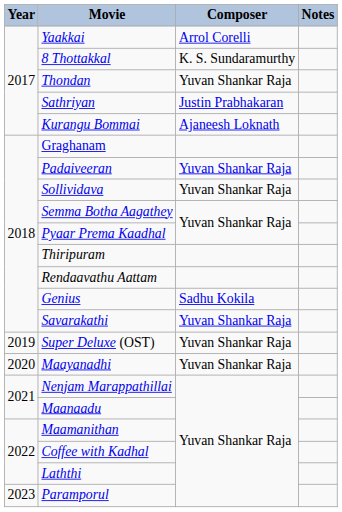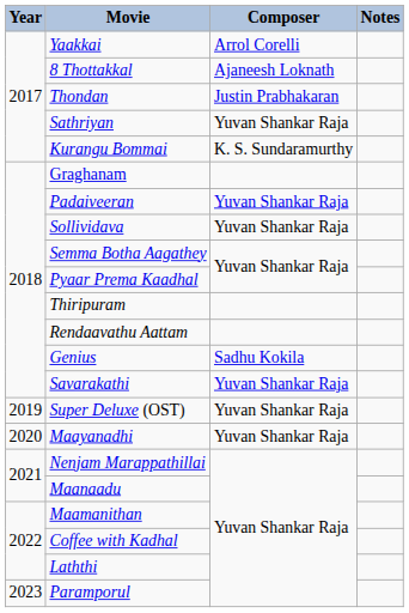 <table class="wikitable sortable">
 <tr>
 <th style="background:#B0C4DE;">Year</th>
 <th style="background:#B0C4DE;">Movie</th>
 <th style="background:#B0C4DE;">Composer</th>
 <th style="background:#B0C4DE;">Notes</th>
 </tr>
 <tr>
 <td rowspan="5">2017</td>
 <td><em><a href='#'>Yaakkai</a></em></td>
 <td><a href='#'>Arrol Corelli</a></td>
 <td></td>
 </tr>
 <tr>
 <td><em><a href='#'>8 Thottakkal</a></em></td>
-<td>K. S. Sundaramurthy</td>
+<td><a href='#'>Ajaneesh Loknath</a></td>
 <td></td>
 </tr>
 <tr>
 <td><a href='#'><em>Thondan</em></a></td>
+<td><a href='#'>Justin Prabhakaran</a></td>
+<td></td>
+</tr>
+<tr>
+<td><a href='#'><em>Sathriyan</em></a></td>
 <td>Yuvan Shankar Raja</td>
 <td></td>
 </tr>
 <tr>
-<td><a href='#'><em>Sathriyan</em></a></td>
-<td><a href='#'>Justin Prabhakaran</a></td>
-<td></td>
-</tr>
-<tr>
 <td><em><a href='#'>Kurangu Bommai</a></em></td>
-<td><a href='#'>Ajaneesh Loknath</a></td>
+<td>K. S. Sundaramurthy</td>
 <td></td>
 </tr>
 <tr>
 <td rowspan="9">2018</td>
 <td><a href='#'>Graghanam</a></td>
 <td></td>
 <td></td>
 </tr>
 <tr>
 <td><em><a href='#'>Padaiveeran</a></em></td>
 <td><a href='#'>Yuvan Shankar Raja</a></td>
 <td></td>
 </tr>
 <tr>
 <td><em><a href='#'>Sollividava</a></em></td>
 <td>Yuvan Shankar Raja</td>
 <td></td>
 </tr>
 <tr>
 <td><em><a href='#'>Semma Botha Aagathey</a></em></td>
 <td rowspan="2">Yuvan Shankar Raja</td>
 <td></td>
 </tr>
 <tr>
 <td><em><a href='#'>Pyaar Prema Kaadhal</a></em></td>
 <td></td>
 </tr>
 <tr>
 <td><em>Thiripuram</em></td>
 <td></td>
 <td></td>
 </tr>
 <tr>
 <td><em>Rendaavathu Aattam</em></td>
 <td></td>
 <td></td>
 </tr>
 <tr>
 <td><a href='#'><em>Genius</em></a></td>
 <td><a href='#'>Sadhu Kokila</a></td>
 <td></td>
 </tr>
 <tr>
 <td><em><a href='#'>Savarakathi</a></em></td>
 <td><a href='#'>Yuvan Shankar Raja</a></td>
 <td></td>
 </tr>
 <tr>
 <td>2019</td>
 <td><a href='#'><em>Super Deluxe</em></a> (OST)</td>
 <td>Yuvan Shankar Raja</td>
 <td></td>
 </tr>
 <tr>
 <td>2020</td>
 <td><em><a href='#'>Maayanadhi</a></em></td>
 <td>Yuvan Shankar Raja</td>
 <td></td>
 </tr>
 <tr>
 <td rowspan="2">2021</td>
 <td><a href='#'><em>Nenjam Marappathillai</em></a></td>
 <td rowspan="6">Yuvan Shankar Raja</td>
 <td></td>
 </tr>
 <tr>
 <td><em><a href='#'>Maanaadu</a></em></td>
 <td></td>
 </tr>
 <tr>
 <td rowspan="3">2022</td>
 <td><a href='#'><em>Maamanithan</em></a></td>
 <td></td>
 </tr>
 <tr>
 <td><em><a href='#'>Coffee with Kadhal</a></em></td>
 <td></td>
 </tr>
 <tr>
 <td><em><a href='#'>Laththi</a></em></td>
 <td></td>
 </tr>
 <tr>
 <td>2023</td>
 <td><a href='#'><em>Paramporul</em></a></td>
 <td></td>
 </tr>
 </table>
